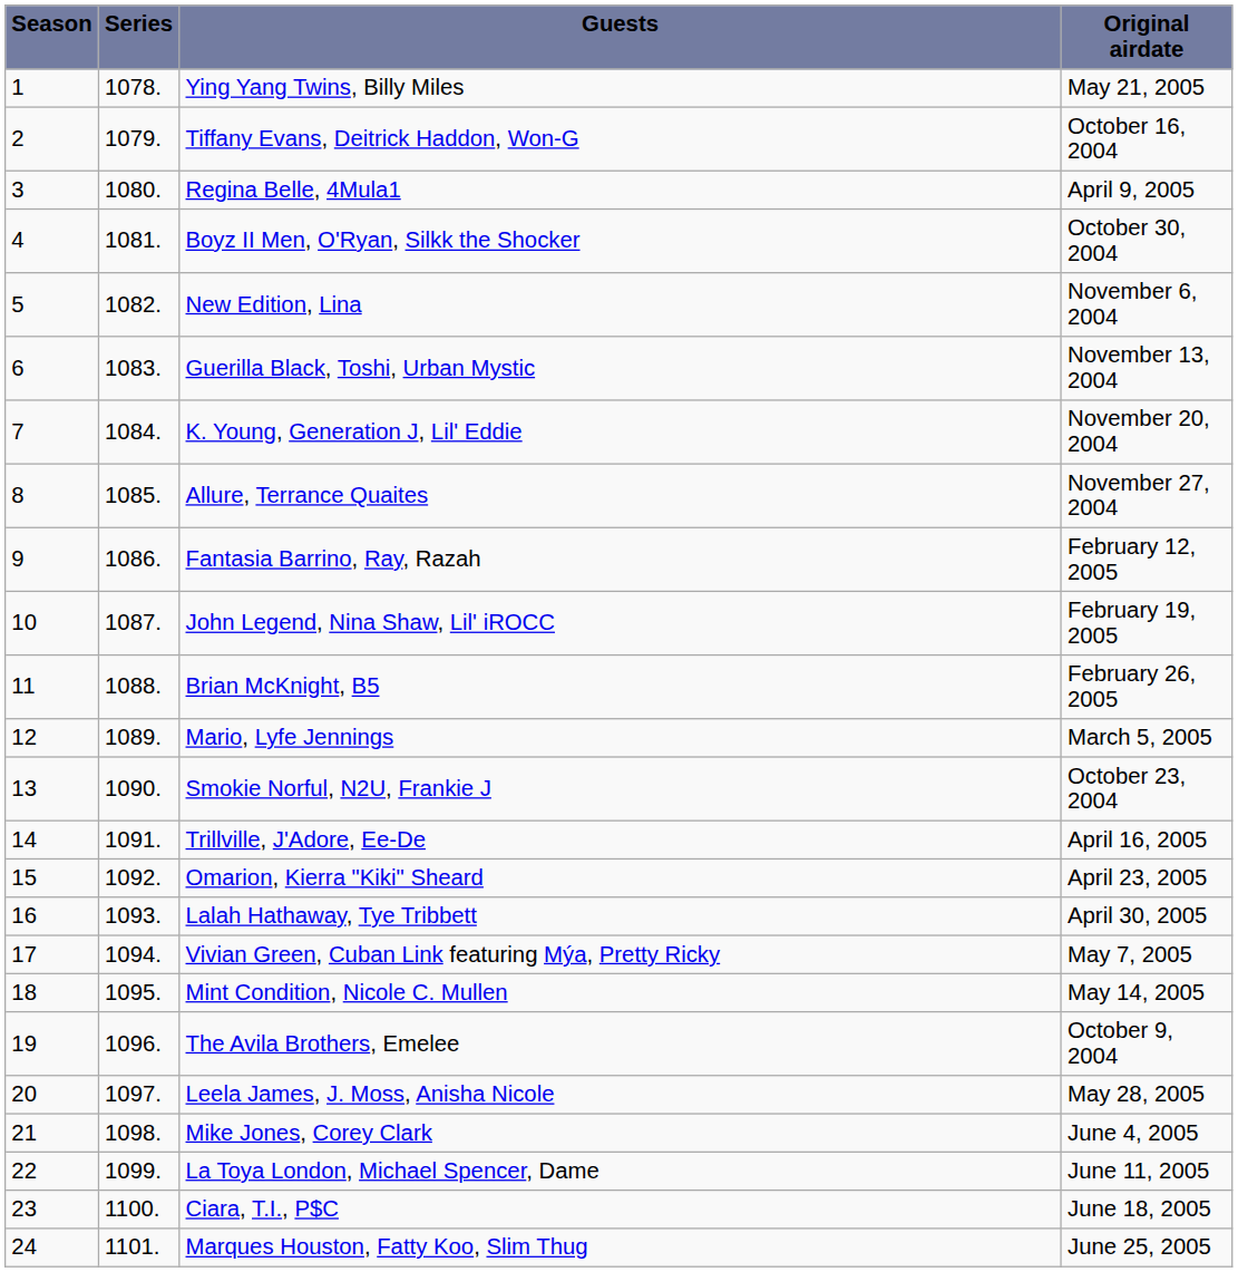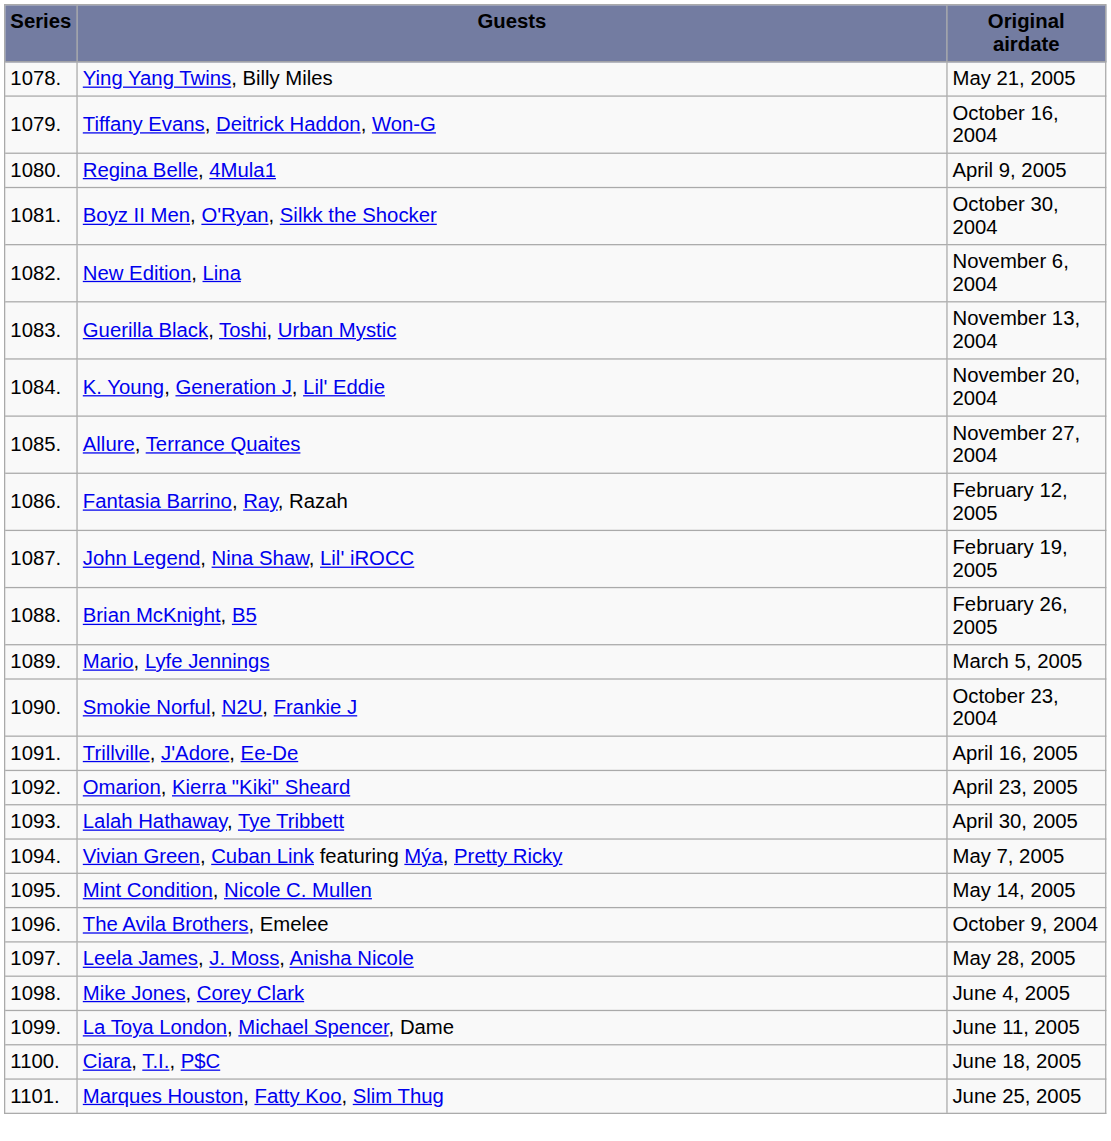 <table class="toccolours" border="2" cellpadding="4" cellspacing="0" style="margin: 1em 1em 1em 0; background: #f9f9f9; border: 1px #aaa solid; border-collapse: collapse">
 <tr style="vertical-align: top; text-align: center; background-color:#737CA1">
-<th><strong>Season</strong></th>
 <th><strong>Series</strong></th>
 <th style="width:800px;"><strong>Guests</strong></th>
 <th style="width:125px;"><strong>Original airdate</strong></th>
 </tr>
 <tr>
-<td>1</td>
 <td>1078.</td>
 <td><a href='#'>Ying Yang Twins</a>, Billy Miles</td>
 <td>May 21, 2005</td>
 </tr>
 <tr>
-<td>2</td>
 <td>1079.</td>
 <td><a href='#'>Tiffany Evans</a>, <a href='#'>Deitrick Haddon</a>, <a href='#'>Won-G</a></td>
 <td>October 16, 2004</td>
 </tr>
 <tr>
-<td>3</td>
 <td>1080.</td>
 <td><a href='#'>Regina Belle</a>, <a href='#'>4Mula1</a></td>
 <td>April 9, 2005</td>
 </tr>
 <tr>
-<td>4</td>
 <td>1081.</td>
 <td><a href='#'>Boyz II Men</a>, <a href='#'>O'Ryan</a>, <a href='#'>Silkk the Shocker</a></td>
 <td>October 30, 2004</td>
 </tr>
 <tr>
-<td>5</td>
 <td>1082.</td>
 <td><a href='#'>New Edition</a>, <a href='#'>Lina</a></td>
 <td>November 6, 2004</td>
 </tr>
 <tr>
-<td>6</td>
 <td>1083.</td>
 <td><a href='#'>Guerilla Black</a>, <a href='#'>Toshi</a>, <a href='#'>Urban Mystic</a></td>
 <td>November 13, 2004</td>
 </tr>
 <tr>
-<td>7</td>
 <td>1084.</td>
 <td><a href='#'>K. Young</a>, <a href='#'>Generation J</a>, <a href='#'>Lil' Eddie</a></td>
 <td>November 20, 2004</td>
 </tr>
 <tr>
-<td>8</td>
 <td>1085.</td>
 <td><a href='#'>Allure</a>, <a href='#'>Terrance Quaites</a></td>
 <td>November 27, 2004</td>
 </tr>
 <tr>
-<td>9</td>
 <td>1086.</td>
 <td><a href='#'>Fantasia Barrino</a>, <a href='#'>Ray</a>, Razah</td>
 <td>February 12, 2005</td>
 </tr>
 <tr>
-<td>10</td>
 <td>1087.</td>
 <td><a href='#'>John Legend</a>, <a href='#'>Nina Shaw</a>, <a href='#'>Lil' iROCC</a></td>
 <td>February 19, 2005</td>
 </tr>
 <tr>
-<td>11</td>
 <td>1088.</td>
 <td><a href='#'>Brian McKnight</a>, <a href='#'>B5</a></td>
 <td>February 26, 2005</td>
 </tr>
 <tr>
-<td>12</td>
 <td>1089.</td>
 <td><a href='#'>Mario</a>, <a href='#'>Lyfe Jennings</a></td>
 <td>March 5, 2005</td>
 </tr>
 <tr>
-<td>13</td>
 <td>1090.</td>
 <td><a href='#'>Smokie Norful</a>, <a href='#'>N2U</a>, <a href='#'>Frankie J</a></td>
 <td>October 23, 2004</td>
 </tr>
 <tr>
-<td>14</td>
 <td>1091.</td>
 <td><a href='#'>Trillville</a>, <a href='#'>J'Adore</a>, <a href='#'>Ee-De</a></td>
 <td>April 16, 2005</td>
 </tr>
 <tr>
-<td>15</td>
 <td>1092.</td>
 <td><a href='#'>Omarion</a>, <a href='#'>Kierra "Kiki" Sheard</a></td>
 <td>April 23, 2005</td>
 </tr>
 <tr>
-<td>16</td>
 <td>1093.</td>
 <td><a href='#'>Lalah Hathaway</a>, <a href='#'>Tye Tribbett</a></td>
 <td>April 30, 2005</td>
 </tr>
 <tr>
-<td>17</td>
 <td>1094.</td>
 <td><a href='#'>Vivian Green</a>, <a href='#'>Cuban Link</a> featuring <a href='#'>Mýa</a>, <a href='#'>Pretty Ricky</a></td>
 <td>May 7, 2005</td>
 </tr>
 <tr>
-<td>18</td>
 <td>1095.</td>
 <td><a href='#'>Mint Condition</a>, <a href='#'>Nicole C. Mullen</a></td>
 <td>May 14, 2005</td>
 </tr>
 <tr>
-<td>19</td>
 <td>1096.</td>
 <td><a href='#'>The Avila Brothers</a>, Emelee</td>
 <td>October 9, 2004</td>
 </tr>
 <tr>
-<td>20</td>
 <td>1097.</td>
 <td><a href='#'>Leela James</a>, <a href='#'>J. Moss</a>, <a href='#'>Anisha Nicole</a></td>
 <td>May 28, 2005</td>
 </tr>
 <tr>
-<td>21</td>
 <td>1098.</td>
 <td><a href='#'>Mike Jones</a>, <a href='#'>Corey Clark</a></td>
 <td>June 4, 2005</td>
 </tr>
 <tr>
-<td>22</td>
 <td>1099.</td>
 <td><a href='#'>La Toya London</a>, <a href='#'>Michael Spencer</a>, Dame</td>
 <td>June 11, 2005</td>
 </tr>
 <tr>
-<td>23</td>
 <td>1100.</td>
 <td><a href='#'>Ciara</a>, <a href='#'>T.I.</a>, <a href='#'>P$C</a></td>
 <td>June 18, 2005</td>
 </tr>
 <tr>
-<td>24</td>
 <td>1101.</td>
 <td><a href='#'>Marques Houston</a>, <a href='#'>Fatty Koo</a>, <a href='#'>Slim Thug</a></td>
 <td>June 25, 2005</td>
 </tr>
 </table>
